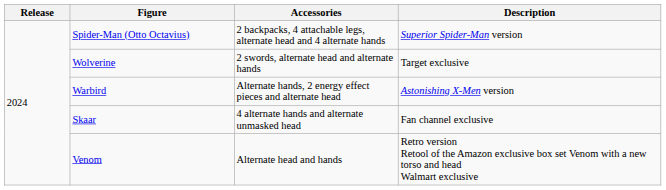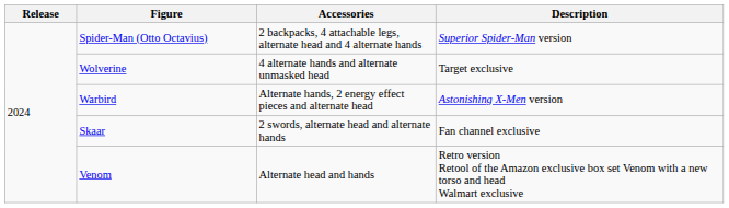 <table class="wikitable" style="width:80%;">
 <tr>
 <th width=10%>Release</th>
 <th width=25%>Figure</th>
 <th width=25%>Accessories</th>
 <th width=40%>Description</th>
 </tr>
 <tr>
 <td rowspan=5>2024</td>
 <td><a href='#'>Spider-Man (Otto Octavius)</a></td>
 <td>2 backpacks, 4 attachable legs, alternate head and 4 alternate hands</td>
 <td><em><a href='#'>Superior Spider-Man</a></em> version</td>
 </tr>
 <tr>
 <td><a href='#'>Wolverine</a></td>
-<td>2 swords, alternate head and alternate hands</td>
+<td>4 alternate hands and alternate unmasked head</td>
 <td>Target exclusive</td>
 </tr>
 <tr>
 <td><a href='#'>Warbird</a></td>
 <td>Alternate hands, 2 energy effect pieces and alternate head</td>
 <td><em><a href='#'>Astonishing X-Men</a></em> version</td>
 </tr>
 <tr>
 <td><a href='#'>Skaar</a></td>
-<td>4 alternate hands and alternate unmasked head</td>
+<td>2 swords, alternate head and alternate hands</td>
 <td>Fan channel exclusive</td>
 </tr>
 <tr>
 <td><a href='#'>Venom</a></td>
 <td>Alternate head and hands</td>
 <td>Retro version<br>Retool of the Amazon exclusive box set Venom with a new torso and head<br>Walmart exclusive</td>
 </tr>
 </table>
